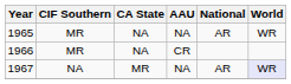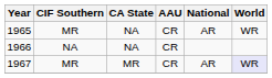 <table class=wikitable>
 <tr>
 <th>Year</th>
 <th>CIF Southern</th>
 <th>CA State</th>
 <th>AAU</th>
 <th>National</th>
 <th>World</th>
 </tr>
 <tr>
 <td>1965</td>
 <td align="center">MR</td>
 <td align="center">NA</td>
-<td align="center">NA</td>
+<td align="center">CR</td>
 <td align="center">AR</td>
 <td align="center">WR</td>
 </tr>
 <tr>
 <td>1966</td>
-<td align="center">MR</td>
+<td align="center">NA</td>
 <td align="center">NA</td>
 <td align="center">CR</td>
 <td align="center"></td>
 <td align="center"></td>
 </tr>
 <tr>
 <td>1967</td>
-<td align="center">NA</td>
 <td align="center">MR</td>
-<td align="center">NA</td>
+<td align="center">MR</td>
+<td align="center">CR</td>
 <td align="center">AR</td>
 <td align="center" style="background: lavender;">WR</td>
 </tr>
 <tr>
 </tr>
 </table>
